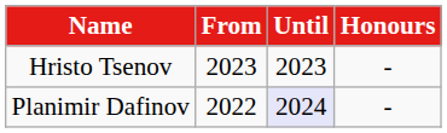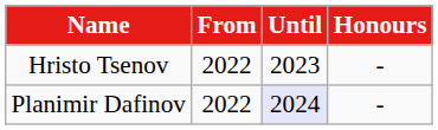 <table class="wikitable" style="text-align: center;">
 <tr>
 <th style="color:white; background:#E41B17;">Name</th>
 <th style="color:white; background:#E41B17;">From</th>
 <th style="color:white; background:#E41B17;">Until</th>
 <th style="color:white; background:#E41B17;">Honours</th>
 </tr>
 <tr>
 <td> Hristo Tsenov</td>
-<td>2023</td>
+<td>2022</td>
 <td>2023</td>
 <td>-</td>
 </tr>
 <tr>
 <td> Planimir Dafinov</td>
 <td>2022</td>
 <td style="background: lavender;">2024</td>
 <td>-</td>
 </tr>
 </table>
